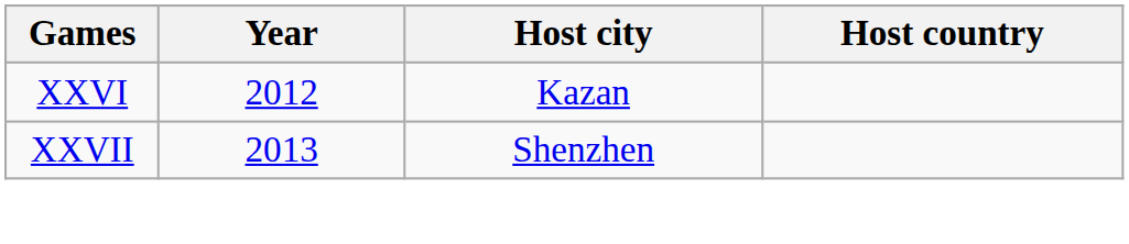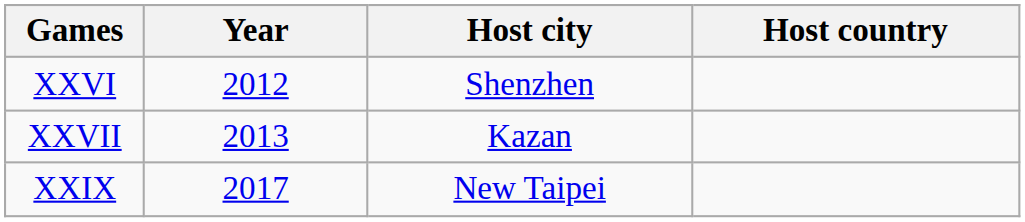 <table class=wikitable style="text-align:center">
 <tr>
 <th width=60>Games</th>
 <th width=100>Year</th>
 <th width=150>Host city</th>
 <th width=150>Host country</th>
 </tr>
 <tr>
 <td><a href='#'>XXVI</a></td>
 <td><a href='#'>2012</a></td>
-<td><a href='#'>Kazan</a></td>
+<td><a href='#'>Shenzhen</a></td>
 <td></td>
 </tr>
 <tr>
 <td><a href='#'>XXVII</a></td>
 <td><a href='#'>2013</a></td>
-<td><a href='#'>Shenzhen</a></td>
+<td><a href='#'>Kazan</a></td>
+<td></td>
+</tr>
+<tr>
+<td><a href='#'>XXIX</a></td>
+<td><a href='#'>2017</a></td>
+<td><a href='#'>New Taipei</a></td>
 <td></td>
 </tr>
 </table>
